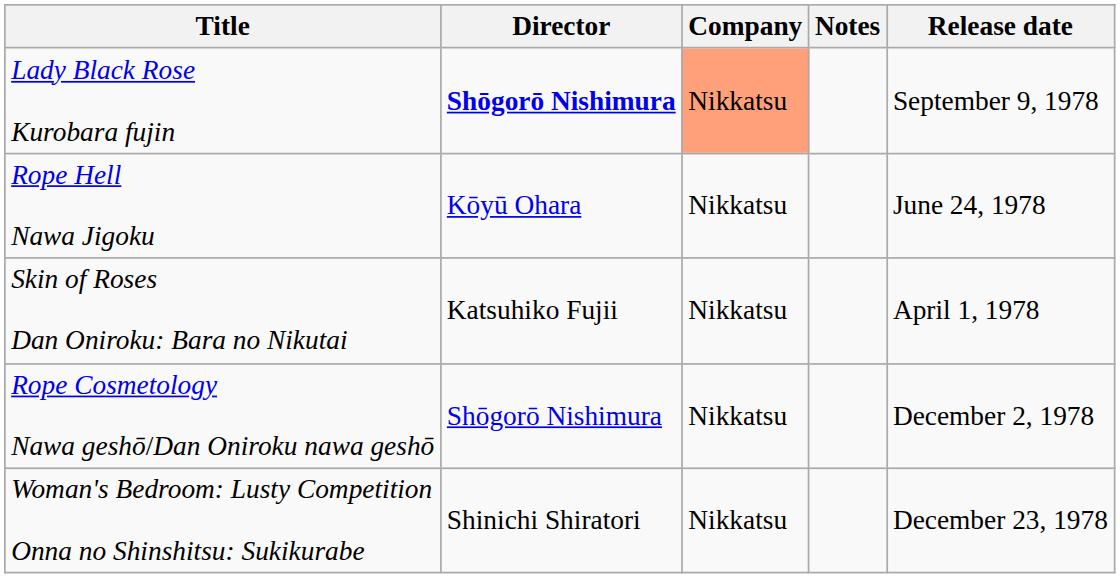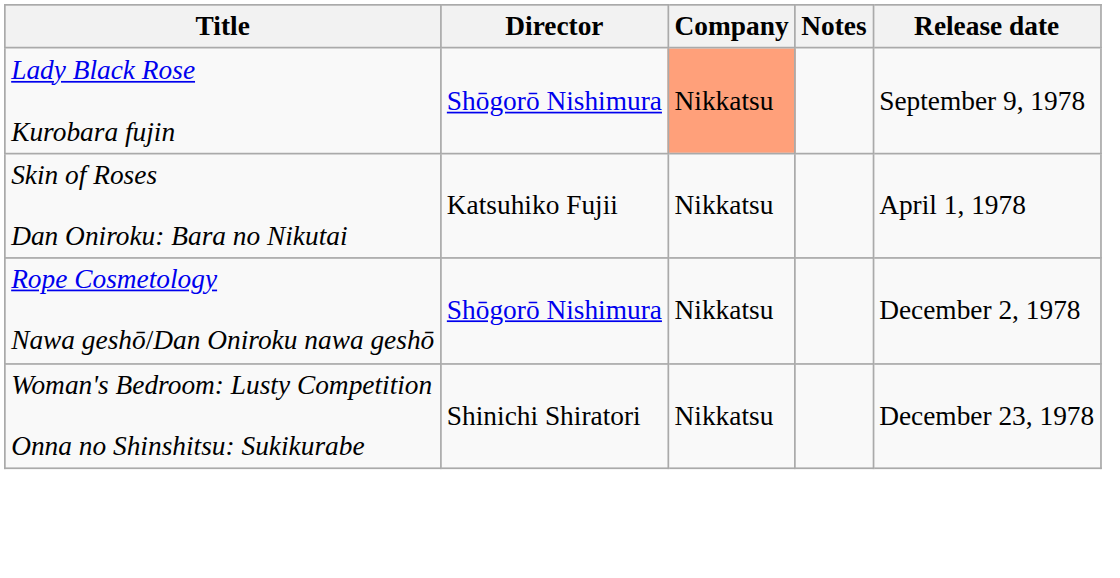 <table class="wikitable">
 <tr>
 <th>Title</th>
 <th>Director</th>
 <th>Company</th>
 <th>Notes</th>
 <th>Release date</th>
 </tr>
 <tr>
 <td><em><a href='#'>Lady Black Rose</a></em><br><br><em>Kurobara fujin</em></td>
-<td><strong><a href='#'>Shōgorō Nishimura</a></strong></td>
+<td><a href='#'>Shōgorō Nishimura</a></td>
 <td style="background: lightsalmon;">Nikkatsu</td>
 <td><sup></sup></td>
 <td>September 9, 1978</td>
-</tr>
-<tr>
-<td><em><a href='#'>Rope Hell</a></em><br><br><em>Nawa Jigoku</em></td>
-<td><a href='#'>Kōyū Ohara</a></td>
-<td>Nikkatsu</td>
-<td><sup></sup></td>
-<td>June 24, 1978</td>
 </tr>
 <tr>
 <td><em>Skin of Roses</em><br><br><em>Dan Oniroku: Bara no Nikutai</em></td>
 <td>Katsuhiko Fujii</td>
 <td>Nikkatsu</td>
 <td><sup></sup></td>
 <td>April 1, 1978</td>
 </tr>
 <tr>
 <td><em><a href='#'>Rope Cosmetology</a></em><br><br><em>Nawa geshō</em>/<em>Dan Oniroku nawa geshō</em></td>
 <td><a href='#'>Shōgorō Nishimura</a></td>
 <td>Nikkatsu</td>
 <td><sup></sup></td>
 <td>December 2, 1978</td>
 </tr>
 <tr>
 <td><em>Woman's Bedroom: Lusty Competition</em><br><br><em>Onna no Shinshitsu: Sukikurabe</em></td>
 <td>Shinichi Shiratori</td>
 <td>Nikkatsu</td>
 <td><sup></sup></td>
 <td>December 23, 1978</td>
 </tr>
 </table>
